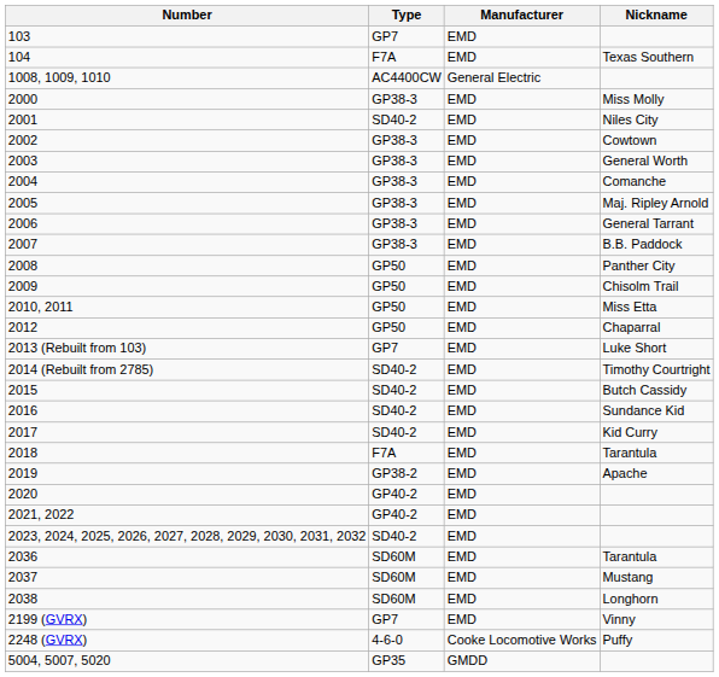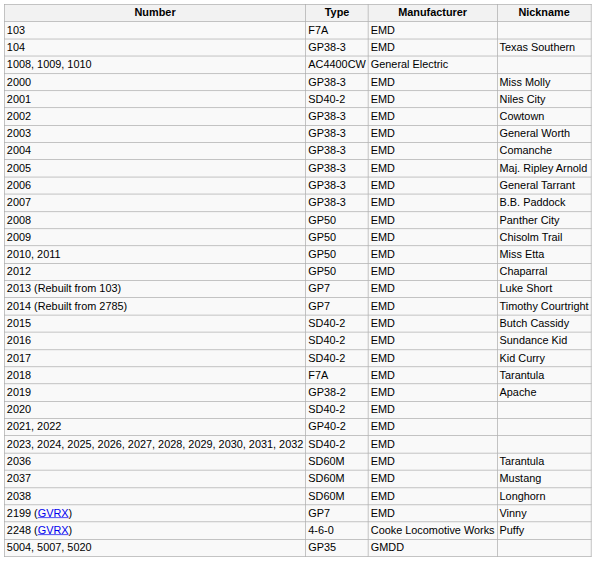 <table class="wikitable">
 <tr>
 <th>Number</th>
 <th>Type</th>
 <th>Manufacturer</th>
 <th>Nickname</th>
 </tr>
 <tr>
 <td>103</td>
-<td>GP7</td>
+<td>F7A</td>
 <td>EMD</td>
 <td></td>
 </tr>
 <tr>
 <td>104</td>
-<td>F7A</td>
+<td>GP38-3</td>
 <td>EMD</td>
 <td>Texas Southern</td>
 </tr>
 <tr>
 <td>1008, 1009, 1010</td>
 <td>AC4400CW</td>
 <td>General Electric</td>
 <td></td>
 </tr>
 <tr>
 <td>2000</td>
 <td>GP38-3</td>
 <td>EMD</td>
 <td>Miss Molly</td>
 </tr>
 <tr>
 <td>2001</td>
 <td>SD40-2</td>
 <td>EMD</td>
 <td>Niles City</td>
 </tr>
 <tr>
 <td>2002</td>
 <td>GP38-3</td>
 <td>EMD</td>
 <td>Cowtown</td>
 </tr>
 <tr>
 <td>2003</td>
 <td>GP38-3</td>
 <td>EMD</td>
 <td>General Worth</td>
 </tr>
 <tr>
 <td>2004</td>
 <td>GP38-3</td>
 <td>EMD</td>
 <td>Comanche</td>
 </tr>
 <tr>
 <td>2005</td>
 <td>GP38-3</td>
 <td>EMD</td>
 <td>Maj. Ripley Arnold</td>
 </tr>
 <tr>
 <td>2006</td>
 <td>GP38-3</td>
 <td>EMD</td>
 <td>General Tarrant</td>
 </tr>
 <tr>
 <td>2007</td>
 <td>GP38-3</td>
 <td>EMD</td>
 <td>B.B. Paddock</td>
 </tr>
 <tr>
 <td>2008</td>
 <td>GP50</td>
 <td>EMD</td>
 <td>Panther City</td>
 </tr>
 <tr>
 <td>2009</td>
 <td>GP50</td>
 <td>EMD</td>
 <td>Chisolm Trail</td>
 </tr>
 <tr>
 <td>2010, 2011</td>
 <td>GP50</td>
 <td>EMD</td>
 <td>Miss Etta</td>
 </tr>
 <tr>
 <td>2012</td>
 <td>GP50</td>
 <td>EMD</td>
 <td>Chaparral</td>
 </tr>
 <tr>
 <td>2013 (Rebuilt from 103)</td>
 <td>GP7</td>
 <td>EMD</td>
 <td>Luke Short</td>
 </tr>
 <tr>
 <td>2014 (Rebuilt from 2785)</td>
-<td>SD40-2</td>
+<td>GP7</td>
 <td>EMD</td>
 <td>Timothy Courtright</td>
 </tr>
 <tr>
 <td>2015</td>
 <td>SD40-2</td>
 <td>EMD</td>
 <td>Butch Cassidy</td>
 </tr>
 <tr>
 <td>2016</td>
 <td>SD40-2</td>
 <td>EMD</td>
 <td>Sundance Kid</td>
 </tr>
 <tr>
 <td>2017</td>
 <td>SD40-2</td>
 <td>EMD</td>
 <td>Kid Curry</td>
 </tr>
 <tr>
 <td>2018</td>
 <td>F7A</td>
 <td>EMD</td>
 <td>Tarantula</td>
 </tr>
 <tr>
 <td>2019</td>
 <td>GP38-2</td>
 <td>EMD</td>
 <td>Apache</td>
 </tr>
 <tr>
 <td>2020</td>
-<td>GP40-2</td>
+<td>SD40-2</td>
 <td>EMD</td>
 <td></td>
 </tr>
 <tr>
 <td>2021, 2022</td>
 <td>GP40-2</td>
 <td>EMD</td>
 <td></td>
 </tr>
 <tr>
 <td>2023, 2024, 2025, 2026, 2027, 2028, 2029, 2030, 2031, 2032</td>
 <td>SD40-2</td>
 <td>EMD</td>
 <td></td>
 </tr>
 <tr>
 <td>2036</td>
 <td>SD60M</td>
 <td>EMD</td>
 <td>Tarantula</td>
 </tr>
 <tr>
 <td>2037</td>
 <td>SD60M</td>
 <td>EMD</td>
 <td>Mustang</td>
 </tr>
 <tr>
 <td>2038</td>
 <td>SD60M</td>
 <td>EMD</td>
 <td>Longhorn</td>
 </tr>
 <tr>
 <td>2199 (<a href='#'>GVRX</a>)</td>
 <td>GP7</td>
 <td>EMD</td>
 <td>Vinny</td>
 </tr>
 <tr>
 <td>2248 (<a href='#'>GVRX</a>)</td>
 <td>4-6-0</td>
 <td>Cooke Locomotive Works</td>
 <td>Puffy</td>
 </tr>
 <tr>
 <td>5004, 5007, 5020</td>
 <td>GP35</td>
 <td>GMDD</td>
 <td></td>
 </tr>
 </table>
